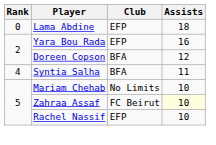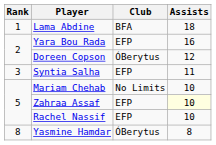 <table class="wikitable" style="text-align:center">
 <tr>
 <th>Rank</th>
 <th>Player</th>
 <th>Club</th>
 <th>Assists</th>
 </tr>
 <tr>
-<td>0</td>
+<td>1</td>
 <td align="left"> <a href='#'>Lama Abdine</a></td>
-<td align="left">EFP</td>
+<td align="left">BFA</td>
 <td>18</td>
 </tr>
 <tr>
 <td rowspan="2">2</td>
 <td align="left"> <a href='#'>Yara Bou Rada</a></td>
 <td align="left">EFP</td>
 <td>16</td>
 </tr>
 <tr>
 <td align="left"> <a href='#'>Doreen Copson</a></td>
-<td align="left">BFA</td>
+<td align="left">ÓBerytus</td>
 <td>12</td>
 </tr>
 <tr>
-<td>4</td>
+<td>3</td>
 <td align="left"> <a href='#'>Syntia Salha</a></td>
-<td align="left">BFA</td>
+<td align="left">EFP</td>
 <td>11</td>
 </tr>
 <tr>
 <td rowspan="3">5</td>
 <td align="left"> <a href='#'>Mariam Chehab</a></td>
 <td align="left">No Limits</td>
 <td>10</td>
 </tr>
 <tr>
 <td align="left"> <a href='#'>Zahraa Assaf</a></td>
-<td align="left">FC Beirut</td>
+<td align="left">EFP</td>
 <td style="background: lightyellow;">10</td>
 </tr>
 <tr>
 <td align="left"> <a href='#'>Rachel Nassif</a></td>
 <td align="left">EFP</td>
 <td>10</td>
 </tr>
+<tr>
+<td>8</td>
+<td align="left"> <a href='#'>Yasmine Hamdar</a></td>
+<td align="left">ÓBerytus</td>
+<td>8</td>
+</tr>
 </table>
